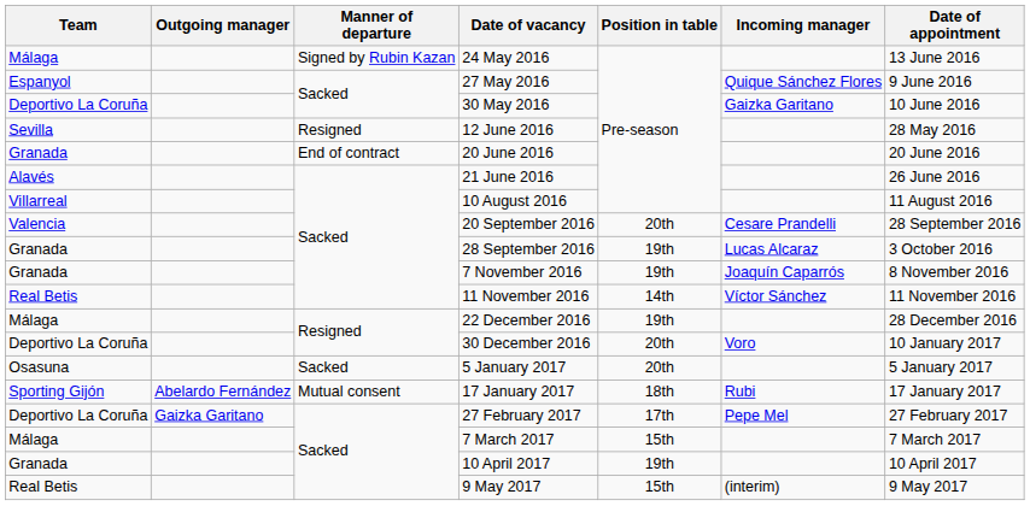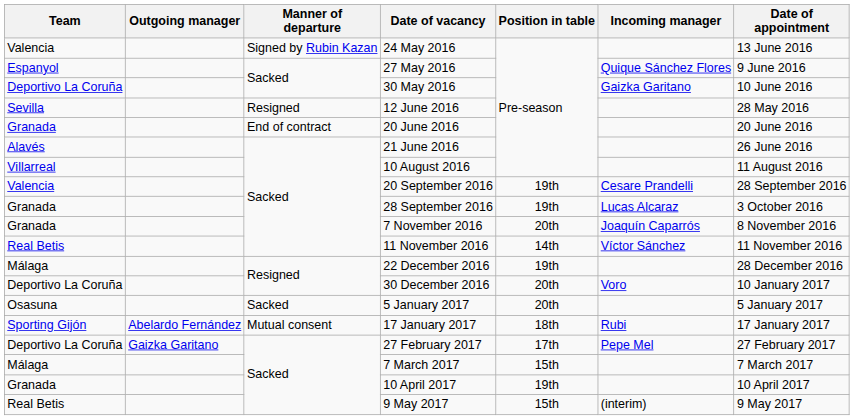 <table class="wikitable sortable">
 <tr>
 <th>Team</th>
 <th>Outgoing manager</th>
 <th>Manner of<br>departure</th>
 <th>Date of vacancy</th>
 <th>Position in table</th>
 <th>Incoming manager</th>
 <th>Date of<br>appointment</th>
 </tr>
 <tr>
-<td><a href='#'>Málaga</a></td>
+<td>Valencia</td>
 <td> </td>
 <td>Signed by <a href='#'>Rubin Kazan</a></td>
 <td>24 May 2016</td>
 <td rowspan="7">Pre-season</td>
 <td> </td>
 <td>13 June 2016</td>
 </tr>
 <tr>
 <td><a href='#'>Espanyol</a></td>
 <td> </td>
 <td rowspan="2">Sacked</td>
 <td>27 May 2016</td>
 <td> <a href='#'>Quique Sánchez Flores</a></td>
 <td>9 June 2016</td>
 </tr>
 <tr>
 <td><a href='#'>Deportivo La Coruña</a></td>
 <td> </td>
 <td>30 May 2016</td>
 <td> <a href='#'>Gaizka Garitano</a></td>
 <td>10 June 2016</td>
 </tr>
 <tr>
 <td><a href='#'>Sevilla</a></td>
 <td> </td>
 <td>Resigned</td>
 <td>12 June 2016</td>
 <td> </td>
 <td>28 May 2016</td>
 </tr>
 <tr>
 <td><a href='#'>Granada</a></td>
 <td> </td>
 <td>End of contract</td>
 <td>20 June 2016</td>
 <td> </td>
 <td>20 June 2016</td>
 </tr>
 <tr>
 <td><a href='#'>Alavés</a></td>
 <td> </td>
 <td rowspan="6">Sacked</td>
 <td>21 June 2016</td>
 <td> </td>
 <td>26 June 2016</td>
 </tr>
 <tr>
 <td><a href='#'>Villarreal</a></td>
 <td> </td>
 <td>10 August 2016</td>
 <td> </td>
 <td>11 August 2016</td>
 </tr>
 <tr>
 <td><a href='#'>Valencia</a></td>
 <td> </td>
 <td>20 September 2016</td>
-<td align=center>20th</td>
+<td align=center>19th</td>
 <td> <a href='#'>Cesare Prandelli</a></td>
 <td>28 September 2016</td>
 </tr>
 <tr>
 <td>Granada</td>
 <td> </td>
 <td>28 September 2016</td>
 <td align=center>19th</td>
 <td> <a href='#'>Lucas Alcaraz</a></td>
 <td>3 October 2016</td>
 </tr>
 <tr>
 <td>Granada</td>
 <td> </td>
 <td>7 November 2016</td>
-<td align=center>19th</td>
+<td align=center>20th</td>
 <td> <a href='#'>Joaquín Caparrós</a></td>
 <td>8 November 2016</td>
 </tr>
 <tr>
 <td><a href='#'>Real Betis</a></td>
 <td> </td>
 <td>11 November 2016</td>
 <td align=center>14th</td>
 <td> <a href='#'>Víctor Sánchez</a></td>
 <td>11 November 2016</td>
 </tr>
 <tr>
 <td>Málaga</td>
 <td> </td>
 <td rowspan=2>Resigned</td>
 <td>22 December 2016</td>
 <td align=center>19th</td>
 <td> </td>
 <td>28 December 2016</td>
 </tr>
 <tr>
 <td>Deportivo La Coruña</td>
 <td> </td>
 <td>30 December 2016</td>
 <td align=center>20th</td>
 <td> <a href='#'>Voro</a></td>
 <td>10 January 2017</td>
 </tr>
 <tr>
 <td>Osasuna</td>
 <td> </td>
 <td>Sacked</td>
 <td>5 January 2017</td>
 <td align=center>20th</td>
 <td> </td>
 <td>5 January 2017</td>
 </tr>
 <tr>
 <td><a href='#'>Sporting Gijón</a></td>
 <td> <a href='#'>Abelardo Fernández</a></td>
 <td>Mutual consent</td>
 <td>17 January 2017</td>
 <td align=center>18th</td>
 <td> <a href='#'>Rubi</a></td>
 <td>17 January 2017</td>
 </tr>
 <tr>
 <td>Deportivo La Coruña</td>
 <td> <a href='#'>Gaizka Garitano</a></td>
 <td rowspan=4>Sacked</td>
 <td>27 February 2017</td>
 <td align=center>17th</td>
 <td> <a href='#'>Pepe Mel</a></td>
 <td>27 February 2017</td>
 </tr>
 <tr>
 <td>Málaga</td>
 <td> </td>
 <td>7 March 2017</td>
 <td align=center>15th</td>
 <td> </td>
 <td>7 March 2017</td>
 </tr>
 <tr>
 <td>Granada</td>
 <td> </td>
 <td>10 April 2017</td>
 <td align=center>19th</td>
 <td> </td>
 <td>10 April 2017</td>
 </tr>
 <tr>
 <td>Real Betis</td>
 <td> </td>
 <td>9 May 2017</td>
 <td align=center>15th</td>
 <td>  (interim)</td>
 <td>9 May 2017</td>
 </tr>
 </table>
